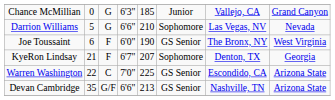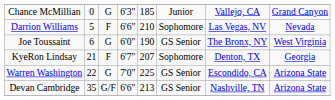 <table class="wikitable sortable" style="text-align: center">
 <tr align=center>
 </tr>
 <tr>
 <td>Chance McMillian</td>
 <td>0</td>
 <td>G</td>
 <td>6'3"</td>
 <td>185</td>
 <td>Junior</td>
 <td><a href='#'>Vallejo, CA</a></td>
 <td><a href='#'>Grand Canyon</a></td>
 </tr>
 <tr>
 <td><a href='#'>Darrion Williams</a></td>
 <td>5</td>
-<td>G</td>
+<td>F</td>
 <td>6'6"</td>
 <td>210</td>
 <td>Sophomore</td>
 <td><a href='#'>Las Vegas, NV</a></td>
 <td><a href='#'>Nevada</a></td>
 </tr>
 <tr>
 <td>Joe Toussaint</td>
 <td>6</td>
-<td>F</td>
+<td>G</td>
 <td>6'0"</td>
 <td>190</td>
 <td>GS Senior</td>
 <td><a href='#'>The Bronx, NY</a></td>
 <td><a href='#'>West Virginia</a></td>
 </tr>
 <tr>
 <td>KyeRon Lindsay</td>
 <td>21</td>
 <td>F</td>
 <td>6'7"</td>
 <td>207</td>
 <td>Sophomore</td>
 <td><a href='#'>Denton, TX</a></td>
 <td><a href='#'>Georgia</a></td>
 </tr>
 <tr>
 <td><a href='#'>Warren Washington</a></td>
 <td>22</td>
-<td>C</td>
+<td>G</td>
 <td>7'0"</td>
 <td>225</td>
 <td>GS Senior</td>
 <td><a href='#'>Escondido, CA</a></td>
 <td><a href='#'>Arizona State</a></td>
 </tr>
 <tr>
 <td>Devan Cambridge</td>
 <td>35</td>
 <td>G/F</td>
 <td>6'6"</td>
 <td>213</td>
 <td>GS Senior</td>
 <td><a href='#'>Nashville, TN</a></td>
 <td><a href='#'>Arizona State</a></td>
 </tr>
 <tr>
 </tr>
 </table>
